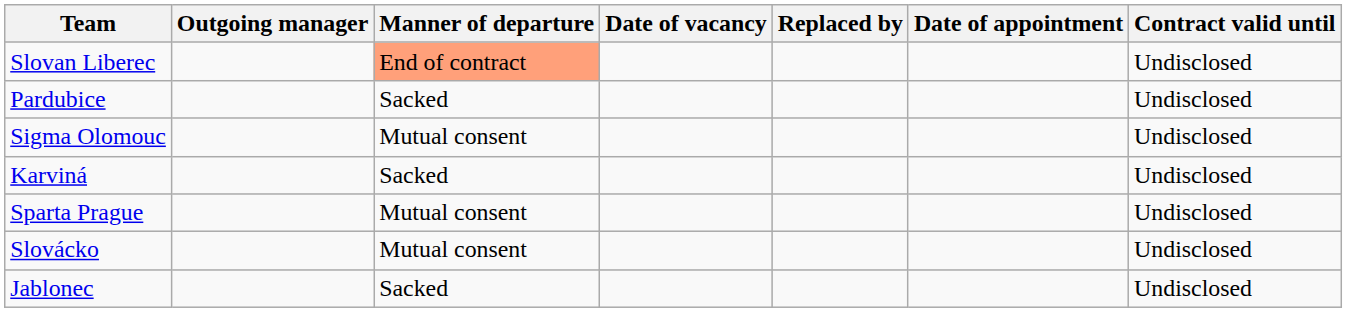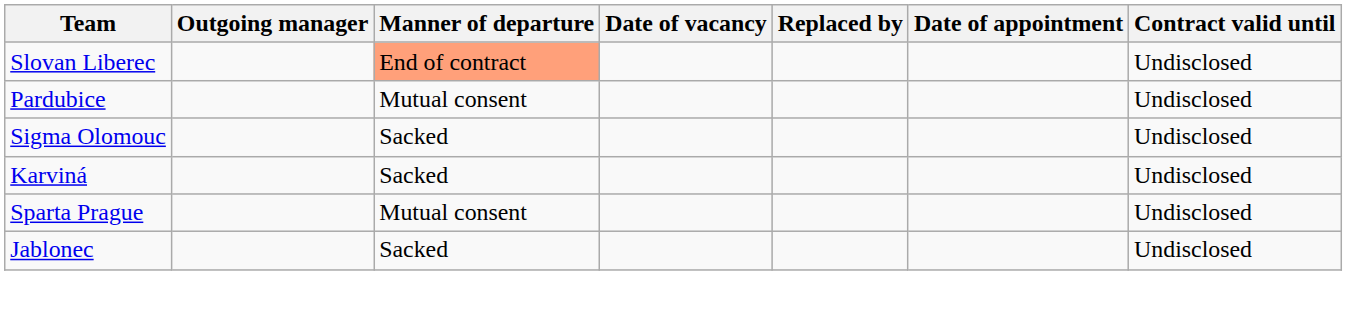 <table class="wikitable sortable">
 <tr>
 <th>Team</th>
 <th>Outgoing manager</th>
 <th>Manner of departure</th>
 <th>Date of vacancy</th>
 <th>Replaced by</th>
 <th>Date of appointment</th>
 <th>Contract valid until</th>
 </tr>
 <tr>
 <td><a href='#'>Slovan Liberec</a></td>
 <td> </td>
 <td style="background: lightsalmon;">End of contract</td>
 <td></td>
 <td> </td>
 <td></td>
 <td>Undisclosed</td>
 </tr>
 <tr>
 <td><a href='#'>Pardubice</a></td>
 <td> </td>
-<td>Sacked</td>
+<td>Mutual consent</td>
 <td></td>
 <td> </td>
 <td></td>
 <td>Undisclosed</td>
 </tr>
 <tr>
 <td><a href='#'>Sigma Olomouc</a></td>
 <td> </td>
-<td>Mutual consent</td>
+<td>Sacked</td>
 <td></td>
 <td> </td>
 <td></td>
 <td>Undisclosed</td>
 </tr>
 <tr>
 <td><a href='#'>Karviná</a></td>
 <td> </td>
 <td>Sacked</td>
 <td></td>
 <td> </td>
 <td></td>
 <td>Undisclosed</td>
 </tr>
 <tr>
 <td><a href='#'>Sparta Prague</a></td>
 <td> </td>
 <td>Mutual consent</td>
 <td></td>
 <td> </td>
 <td></td>
 <td>Undisclosed</td>
 </tr>
 <tr>
-<td><a href='#'>Slovácko</a></td>
-<td> </td>
-<td>Mutual consent</td>
-<td></td>
-<td> </td>
-<td></td>
-<td>Undisclosed</td>
-</tr>
-<tr>
 <td><a href='#'>Jablonec</a></td>
 <td> </td>
 <td>Sacked</td>
 <td></td>
 <td> </td>
 <td></td>
 <td>Undisclosed</td>
 </tr>
 </table>
